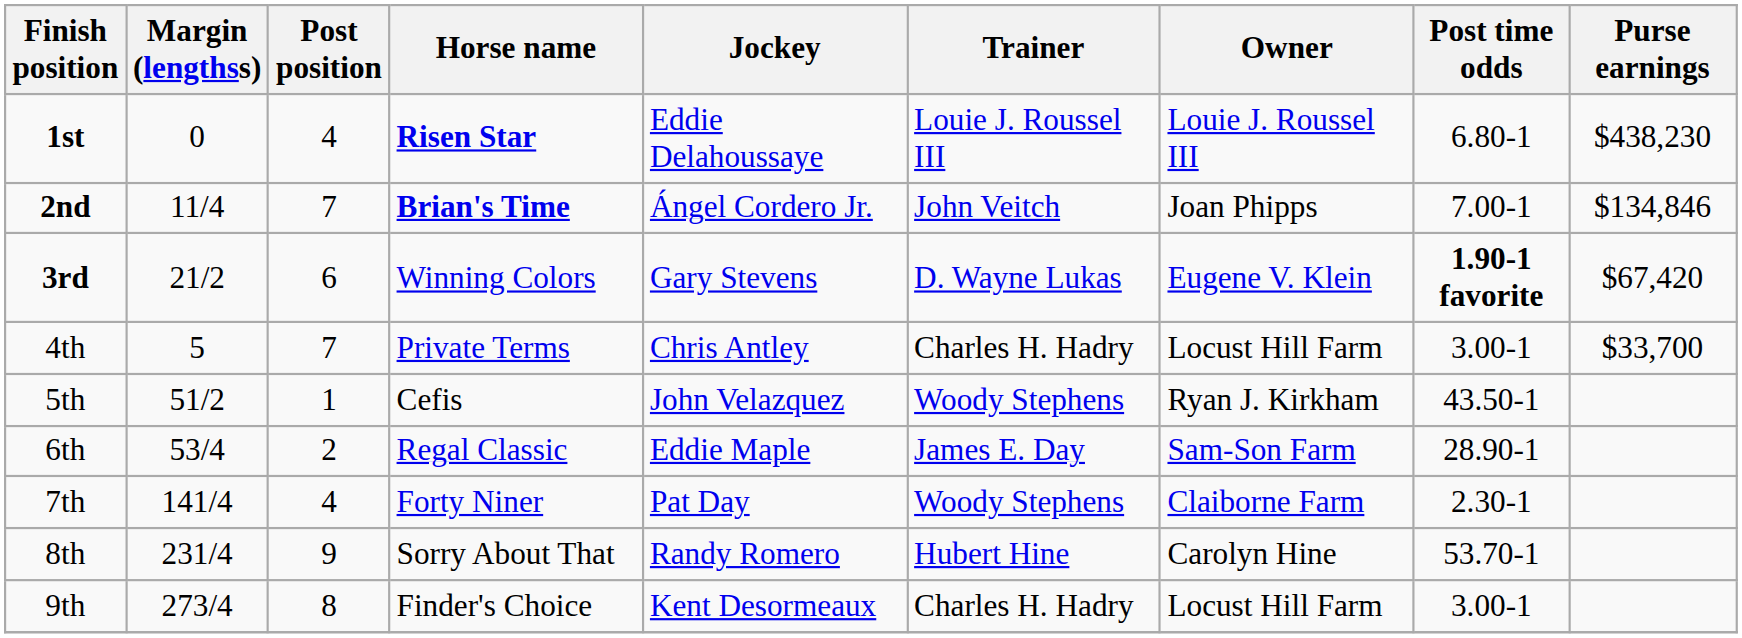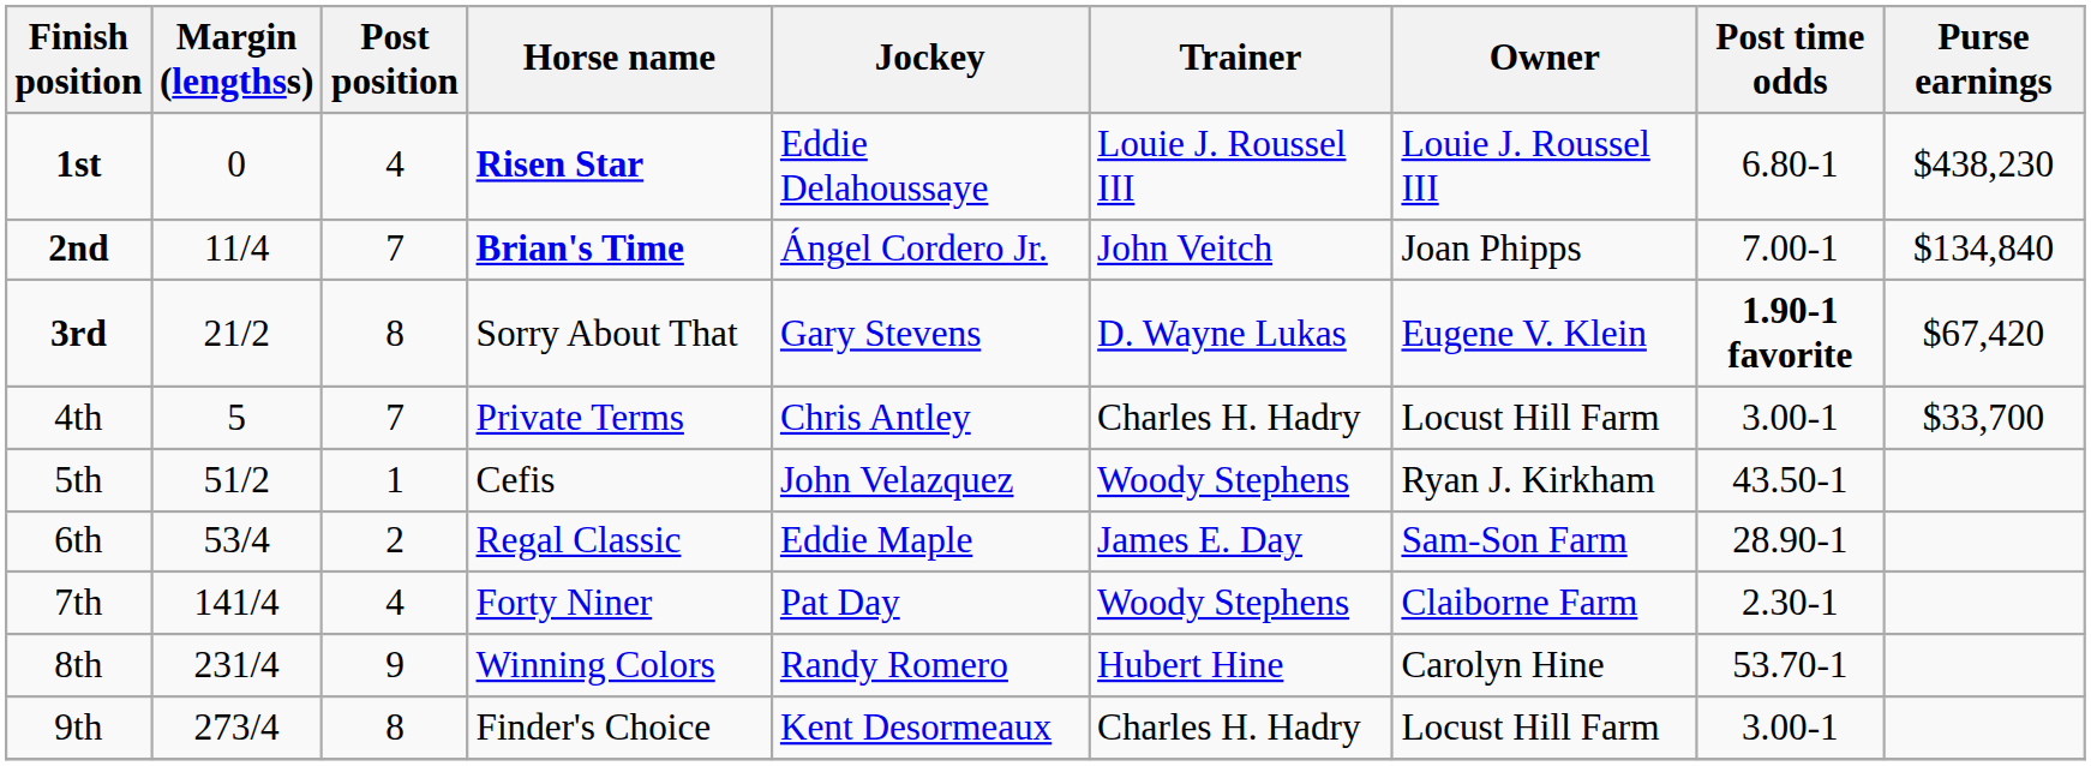 <table class="wikitable sortable" | border="2" cellpadding="1" style="border-collapse: collapse; font-size:90%">
 <tr>
 <th width="45px">Finish <br> position</th>
 <th width="45px">Margin<br> <span>(<a href='#'>lengths</a>s)</span></th>
 <th width="40px">Post <br> position</th>
 <th width="110px">Horse name</th>
 <th width="115px">Jockey</th>
 <th width="110px">Trainer</th>
 <th width="110px">Owner</th>
 <th width="65px">Post time <br> odds</th>
 <th width="70px">Purse <br> earnings</th>
 </tr>
 <tr>
 <td align=center><strong>1<span>st</span></strong></td>
 <td align=center>0</td>
 <td align=center>4</td>
 <td><strong><a href='#'>Risen Star</a></strong></td>
 <td><a href='#'>Eddie Delahoussaye</a></td>
 <td><a href='#'>Louie J. Roussel III</a></td>
 <td><a href='#'>Louie J. Roussel III</a></td>
 <td align=center>6.80-1</td>
 <td align=center>$438,230</td>
 </tr>
 <tr>
 <td align=center><strong>2<span>nd</span></strong></td>
 <td align=center>1<span>1/4</span></td>
 <td align=center>7</td>
 <td><strong><a href='#'>Brian's Time</a></strong></td>
 <td><a href='#'>Ángel Cordero Jr.</a></td>
 <td><a href='#'>John Veitch</a></td>
 <td>Joan Phipps</td>
 <td align=center>7.00-1</td>
-<td align=center>$134,846</td>
+<td align=center>$134,840</td>
 </tr>
 <tr>
 <td align=center><strong>3<span>rd</span></strong></td>
 <td align=center>2<span>1/2</span></td>
-<td align=center>6</td>
-<td><a href='#'>Winning Colors</a></td>
+<td align=center>8</td>
+<td>Sorry About That</td>
 <td><a href='#'>Gary Stevens</a></td>
 <td><a href='#'>D. Wayne Lukas</a></td>
 <td><a href='#'>Eugene V. Klein</a></td>
 <td align=center><strong>1.90-1</strong><br> <strong><span>favorite</span></strong></td>
 <td align=center>$67,420</td>
 </tr>
 <tr>
 <td align=center>4<span>th</span></td>
 <td align=center>5</td>
 <td align=center>7</td>
 <td><a href='#'>Private Terms</a></td>
 <td><a href='#'>Chris Antley</a></td>
 <td>Charles H. Hadry</td>
 <td>Locust Hill Farm</td>
 <td align=center>3.00-1</td>
 <td align=center>$33,700</td>
 </tr>
 <tr>
 <td align=center>5<span>th</span></td>
 <td align=center>5<span>1/2</span></td>
 <td align=center>1</td>
 <td>Cefis</td>
 <td><a href='#'>John Velazquez</a></td>
 <td><a href='#'>Woody Stephens</a></td>
 <td>Ryan J. Kirkham</td>
 <td align=center>43.50-1</td>
 <td align=center></td>
 </tr>
 <tr>
 <td align=center>6<span>th</span></td>
 <td align=center>5<span>3/4</span></td>
 <td align=center>2</td>
 <td><a href='#'>Regal Classic</a></td>
 <td><a href='#'>Eddie Maple</a></td>
 <td><a href='#'>James E. Day</a></td>
 <td><a href='#'>Sam-Son Farm</a></td>
 <td align=center>28.90-1</td>
 <td></td>
 </tr>
 <tr>
 <td align=center>7<span>th</span></td>
 <td align=center>14<span>1/4</span></td>
 <td align=center>4</td>
 <td><a href='#'>Forty Niner</a></td>
 <td><a href='#'>Pat Day</a></td>
 <td><a href='#'>Woody Stephens</a></td>
 <td><a href='#'>Claiborne Farm</a></td>
 <td align=center>2.30-1</td>
 <td></td>
 </tr>
 <tr>
 <td align=center>8<span>th</span></td>
 <td align=center>23<span>1/4</span></td>
 <td align=center>9</td>
-<td>Sorry About That</td>
+<td><a href='#'>Winning Colors</a></td>
 <td><a href='#'>Randy Romero</a></td>
 <td><a href='#'>Hubert Hine</a></td>
 <td>Carolyn Hine</td>
 <td align=center>53.70-1</td>
 <td></td>
 </tr>
 <tr>
 <td align=center>9<span>th</span></td>
 <td align=center>27<span>3/4</span></td>
 <td align=center>8</td>
 <td>Finder's Choice</td>
 <td><a href='#'>Kent Desormeaux</a></td>
 <td>Charles H. Hadry</td>
 <td>Locust Hill Farm</td>
 <td align=center>3.00-1</td>
 <td></td>
 </tr>
 <tr>
 </tr>
 </table>
